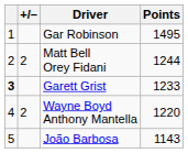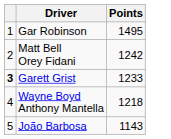 <table class="wikitable" style="font-size: 95%;">
 <tr>
 <th scope="col"></th>
-<th scope="col">+/–</th>
 <th scope="col">Driver</th>
 <th scope="col">Points</th>
 </tr>
 <tr>
 <td align=center>1</td>
-<td align="left"></td>
 <td> Gar Robinson</td>
 <td align=right>1495</td>
 </tr>
 <tr>
 <td align=center>2</td>
-<td align="left"> 2</td>
 <td> Matt Bell<br> Orey Fidani</td>
-<td align=right>1244</td>
+<td align=right>1242</td>
 </tr>
 <tr>
 <td align=center><strong>3</strong></td>
-<td align="left"></td>
 <td> <a href='#'>Garett Grist</a></td>
 <td align=right>1233</td>
 </tr>
 <tr>
 <td align=center>4</td>
-<td align="left"> 2</td>
 <td> <a href='#'>Wayne Boyd</a><br> Anthony Mantella</td>
-<td align=right>1220</td>
+<td align=right>1218</td>
 </tr>
 <tr>
 <td align=center>5</td>
-<td align="left"></td>
 <td> <a href='#'>João Barbosa</a></td>
 <td align=right>1143</td>
 </tr>
 </table>
